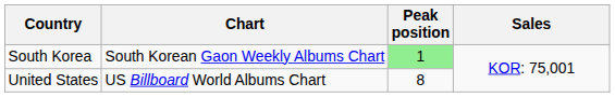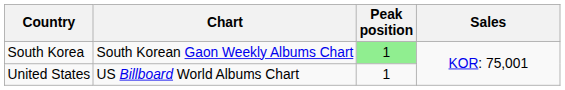 <table class="wikitable">
 <tr>
 <th>Country</th>
 <th>Chart</th>
 <th>Peak<br>position</th>
 <th style="width: 10em">Sales</th>
 </tr>
 <tr>
 <td rowspan="1">South Korea</td>
 <td>South Korean <a href='#'>Gaon Weekly Albums Chart</a></td>
 <td align="center" style="background: lightgreen;">1</td>
 <td style="text-align:center;" rowspan="2"><a href='#'>KOR</a>: 75,001</td>
 </tr>
 <tr>
 <td rowspan="1">United States</td>
 <td>US <em><a href='#'>Billboard</a></em> World Albums Chart</td>
-<td style="text-align:center;">8</td>
+<td style="text-align:center;">1</td>
 </tr>
 </table>
